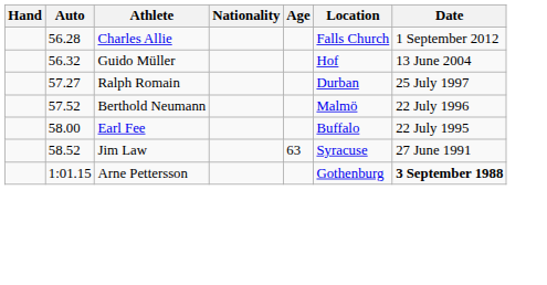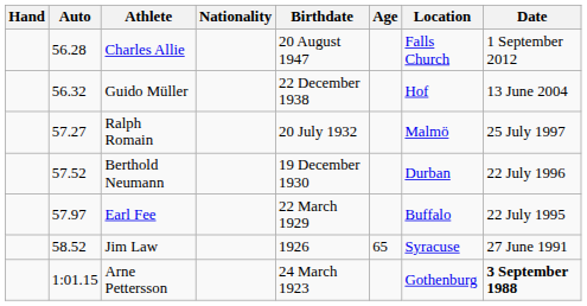 <table class="wikitable">
 <tr>
 <th>Hand</th>
 <th>Auto</th>
 <th>Athlete</th>
 <th>Nationality</th>
+<th>Birthdate</th>
 <th>Age</th>
 <th>Location</th>
 <th>Date</th>
 </tr>
 <tr>
 <td></td>
 <td>56.28</td>
 <td><a href='#'>Charles Allie</a></td>
 <td></td>
+<td>20 August 1947</td>
 <td></td>
 <td><a href='#'>Falls Church</a></td>
 <td>1 September 2012</td>
 </tr>
 <tr>
 <td></td>
 <td>56.32</td>
 <td>Guido Müller</td>
 <td></td>
+<td>22 December 1938</td>
 <td></td>
 <td><a href='#'>Hof</a></td>
 <td>13 June 2004</td>
 </tr>
 <tr>
 <td></td>
 <td>57.27</td>
 <td>Ralph Romain</td>
 <td></td>
+<td>20 July 1932</td>
 <td></td>
-<td><a href='#'>Durban</a></td>
+<td><a href='#'>Malmö</a></td>
 <td>25 July 1997</td>
 </tr>
 <tr>
 <td></td>
 <td>57.52</td>
 <td>Berthold Neumann</td>
 <td></td>
+<td>19 December 1930</td>
 <td></td>
-<td><a href='#'>Malmö</a></td>
+<td><a href='#'>Durban</a></td>
 <td>22 July 1996</td>
 </tr>
 <tr>
 <td></td>
-<td>58.00</td>
+<td>57.97</td>
 <td><a href='#'>Earl Fee</a></td>
 <td></td>
+<td>22 March 1929</td>
 <td></td>
 <td><a href='#'>Buffalo</a></td>
 <td>22 July 1995</td>
 </tr>
 <tr>
 <td></td>
 <td>58.52</td>
 <td>Jim Law</td>
 <td></td>
-<td>63</td>
+<td>1926</td>
+<td>65</td>
 <td><a href='#'>Syracuse</a></td>
 <td>27 June 1991</td>
 </tr>
 <tr>
 <td></td>
 <td>1:01.15</td>
 <td>Arne Pettersson</td>
 <td></td>
+<td>24 March 1923</td>
 <td></td>
 <td><a href='#'>Gothenburg</a></td>
 <td><strong>3 September 1988</strong></td>
 </tr>
 </table>
